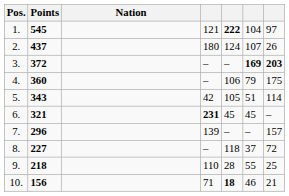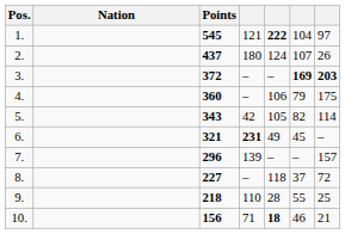 <table class="wikitable">
 <tr>
 <th width=10px>Pos.</th>
+<th width=200px>Nation</th>
 <th width=20px>Points</th>
-<th width=200px>Nation</th>
 <th width=20px></th>
 <th width=20px></th>
 <th width=20px></th>
 <th width=20px></th>
 </tr>
 <tr>
 <td align=center>1.</td>
+<td></td>
 <td><strong>545</strong></td>
-<td></td>
 <td>121</td>
 <td><strong>222</strong></td>
 <td>104</td>
 <td>97</td>
 </tr>
 <tr>
 <td align=center>2.</td>
+<td></td>
 <td><strong>437</strong></td>
-<td></td>
 <td>180</td>
 <td>124</td>
 <td>107</td>
 <td>26</td>
 </tr>
 <tr>
 <td align=center>3.</td>
+<td></td>
 <td><strong>372</strong></td>
-<td></td>
 <td>–</td>
 <td>–</td>
 <td><strong>169</strong></td>
 <td><strong>203</strong></td>
 </tr>
 <tr>
 <td align=center>4.</td>
+<td></td>
 <td><strong>360</strong></td>
-<td></td>
 <td>–</td>
 <td>106</td>
 <td>79</td>
 <td>175</td>
 </tr>
 <tr>
 <td align=center>5.</td>
+<td></td>
 <td><strong>343</strong></td>
-<td></td>
 <td>42</td>
 <td>105</td>
-<td>51</td>
+<td>82</td>
 <td>114</td>
 </tr>
 <tr>
 <td align=center>6.</td>
+<td></td>
 <td><strong>321</strong></td>
-<td></td>
 <td><strong>231</strong></td>
-<td>45</td>
+<td>49</td>
 <td>45</td>
 <td>–</td>
 </tr>
 <tr>
 <td align=center>7.</td>
+<td></td>
 <td><strong>296</strong></td>
-<td></td>
 <td>139</td>
 <td>–</td>
 <td>–</td>
 <td>157</td>
 </tr>
 <tr>
 <td align=center>8.</td>
+<td></td>
 <td><strong>227</strong></td>
-<td></td>
 <td>–</td>
 <td>118</td>
 <td>37</td>
 <td>72</td>
 </tr>
 <tr>
 <td align=center>9.</td>
+<td></td>
 <td><strong>218</strong></td>
-<td></td>
 <td>110</td>
 <td>28</td>
 <td>55</td>
 <td>25</td>
 </tr>
 <tr>
 <td align=center>10.</td>
+<td></td>
 <td><strong>156</strong></td>
-<td></td>
 <td>71</td>
 <td><strong>18</strong></td>
 <td>46</td>
 <td>21</td>
 </tr>
 </table>
